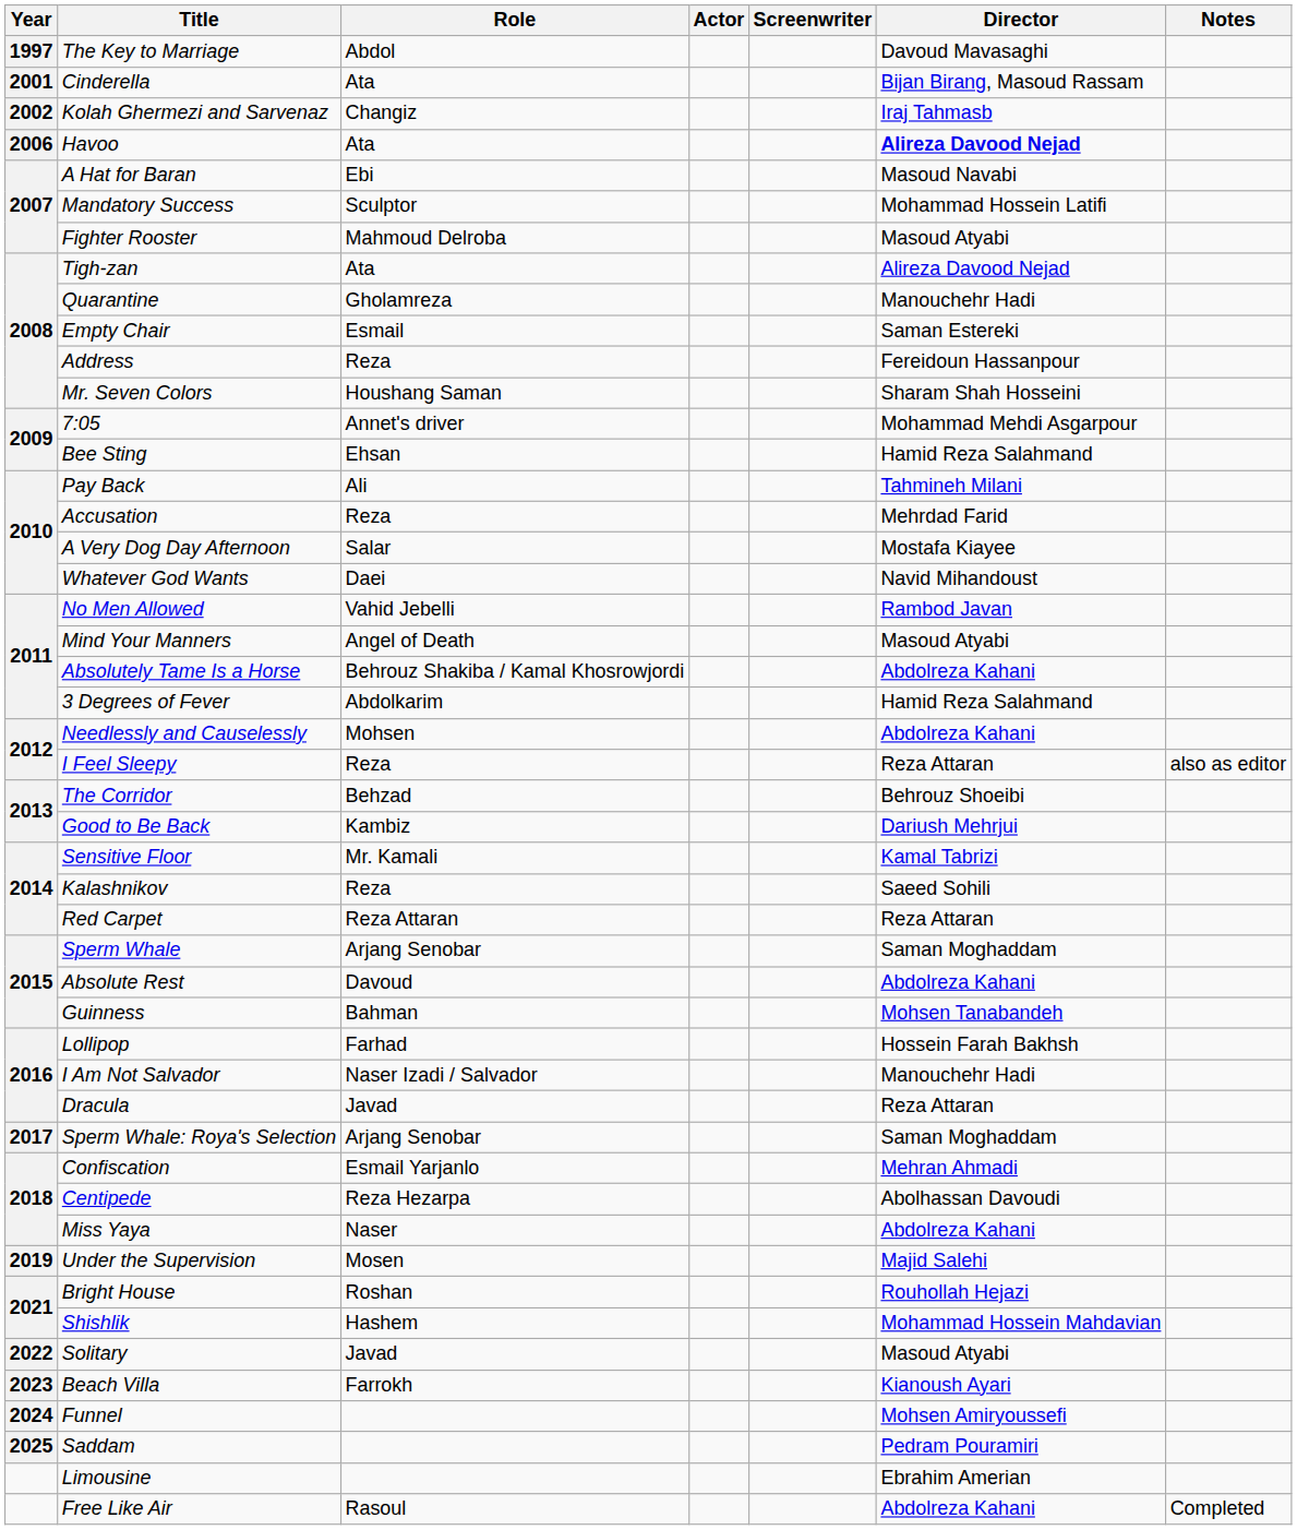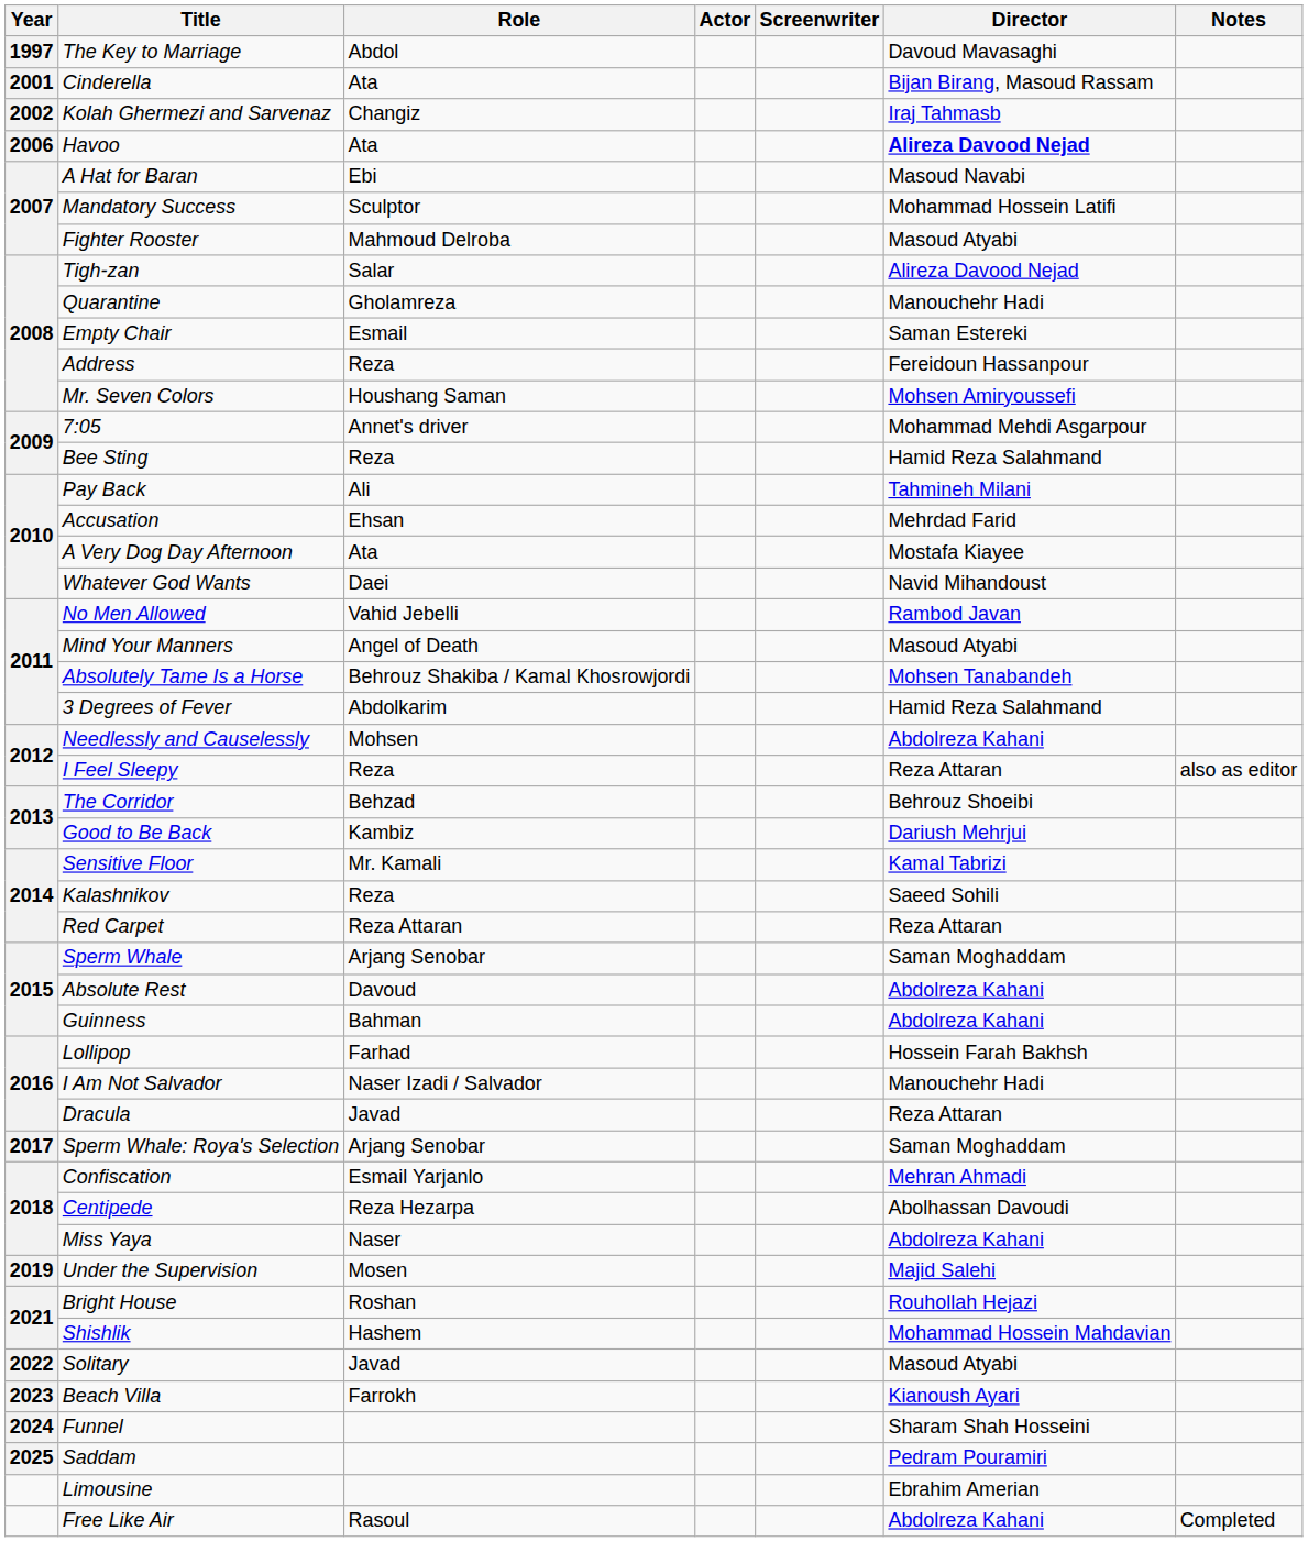 <table class="wikitable plainrowheaders sortable"  style=font-size:100%>
 <tr>
 <th scope="col">Year</th>
 <th scope="col">Title</th>
 <th scope="col">Role</th>
 <th scope="col">Actor</th>
 <th scope="col">Screenwriter</th>
 <th scope="col">Director</th>
 <th scope="col" class="unsortable">Notes</th>
 </tr>
 <tr>
 <th scope=row>1997</th>
 <td><em>The Key to Marriage</em></td>
 <td>Abdol</td>
 <td></td>
 <td></td>
 <td>Davoud Mavasaghi</td>
 <td></td>
 </tr>
 <tr>
 <th scope=row>2001</th>
 <td><em>Cinderella</em></td>
 <td>Ata</td>
 <td></td>
 <td></td>
 <td><a href='#'>Bijan Birang</a>, Masoud Rassam</td>
 <td></td>
 </tr>
 <tr>
 <th scope=row>2002</th>
 <td><em>Kolah Ghermezi and Sarvenaz</em></td>
 <td>Changiz</td>
 <td></td>
 <td></td>
 <td><a href='#'>Iraj Tahmasb</a></td>
 <td></td>
 </tr>
 <tr>
 <th scope=row>2006</th>
 <td><em>Havoo</em></td>
 <td>Ata</td>
 <td></td>
 <td></td>
 <td><strong><a href='#'>Alireza Davood Nejad</a></strong></td>
 <td></td>
 </tr>
 <tr>
 <th scope=row rowspan="3">2007</th>
 <td><em>A Hat for Baran</em></td>
 <td>Ebi</td>
 <td></td>
 <td></td>
 <td>Masoud Navabi</td>
 <td></td>
 </tr>
 <tr>
 <td><em>Mandatory Success</em></td>
 <td>Sculptor</td>
 <td></td>
 <td></td>
 <td>Mohammad Hossein Latifi</td>
 <td></td>
 </tr>
 <tr>
 <td><em>Fighter Rooster</em></td>
 <td>Mahmoud Delroba</td>
 <td></td>
 <td></td>
 <td>Masoud Atyabi</td>
 <td></td>
 </tr>
 <tr>
 <th scope=row rowspan="5">2008</th>
 <td><em>Tigh-zan</em></td>
-<td>Ata</td>
+<td>Salar</td>
 <td></td>
 <td></td>
 <td><a href='#'>Alireza Davood Nejad</a></td>
 <td></td>
 </tr>
 <tr>
 <td><em>Quarantine</em></td>
 <td>Gholamreza</td>
 <td></td>
 <td></td>
 <td>Manouchehr Hadi</td>
 <td></td>
 </tr>
 <tr>
 <td><em>Empty Chair</em></td>
 <td>Esmail</td>
 <td></td>
 <td></td>
 <td>Saman Estereki</td>
 <td></td>
 </tr>
 <tr>
 <td><em>Address</em></td>
 <td>Reza</td>
 <td></td>
 <td></td>
 <td>Fereidoun Hassanpour</td>
 <td></td>
 </tr>
 <tr>
 <td><em>Mr. Seven Colors</em></td>
 <td>Houshang Saman</td>
 <td></td>
 <td></td>
-<td>Sharam Shah Hosseini</td>
+<td><a href='#'>Mohsen Amiryoussefi</a></td>
 <td></td>
 </tr>
 <tr>
 <th scope=row rowspan="2">2009</th>
 <td><em>7:05</em></td>
 <td>Annet's driver</td>
 <td></td>
 <td></td>
 <td>Mohammad Mehdi Asgarpour</td>
 <td></td>
 </tr>
 <tr>
 <td><em>Bee Sting</em></td>
-<td>Ehsan</td>
+<td>Reza</td>
 <td></td>
 <td></td>
 <td>Hamid Reza Salahmand</td>
 <td></td>
 </tr>
 <tr>
 <th scope=row rowspan="4">2010</th>
 <td><em>Pay Back</em></td>
 <td>Ali</td>
 <td></td>
 <td></td>
 <td><a href='#'>Tahmineh Milani</a></td>
 <td></td>
 </tr>
 <tr>
 <td><em>Accusation</em></td>
-<td>Reza</td>
+<td>Ehsan</td>
 <td></td>
 <td></td>
 <td>Mehrdad Farid</td>
 <td></td>
 </tr>
 <tr>
 <td><em>A Very Dog Day Afternoon</em></td>
-<td>Salar</td>
+<td>Ata</td>
 <td></td>
 <td></td>
 <td>Mostafa Kiayee</td>
 <td></td>
 </tr>
 <tr>
 <td><em>Whatever God Wants</em></td>
 <td>Daei</td>
 <td></td>
 <td></td>
 <td>Navid Mihandoust</td>
 <td></td>
 </tr>
 <tr>
 <th scope=row rowspan="4">2011</th>
 <td><em><a href='#'>No Men Allowed</a></em></td>
 <td>Vahid Jebelli</td>
 <td></td>
 <td></td>
 <td><a href='#'>Rambod Javan</a></td>
 <td></td>
 </tr>
 <tr>
 <td><em>Mind Your Manners</em></td>
 <td>Angel of Death</td>
 <td></td>
 <td></td>
 <td>Masoud Atyabi</td>
 <td></td>
 </tr>
 <tr>
 <td><a href='#'><em>Absolutely Tame Is a Horse</em></a></td>
 <td>Behrouz Shakiba / Kamal Khosrowjordi</td>
 <td></td>
 <td></td>
-<td><a href='#'>Abdolreza Kahani</a></td>
+<td><a href='#'>Mohsen Tanabandeh</a></td>
 <td></td>
 </tr>
 <tr>
 <td><em>3 Degrees of Fever</em></td>
 <td>Abdolkarim</td>
 <td></td>
 <td></td>
 <td>Hamid Reza Salahmand</td>
 <td></td>
 </tr>
 <tr>
 <th scope=row rowspan="2">2012</th>
 <td><em><a href='#'>Needlessly and Causelessly</a></em></td>
 <td>Mohsen</td>
 <td></td>
 <td></td>
 <td><a href='#'>Abdolreza Kahani</a></td>
 <td></td>
 </tr>
 <tr>
 <td><em><a href='#'>I Feel Sleepy</a></em></td>
 <td>Reza</td>
 <td></td>
 <td></td>
 <td>Reza Attaran</td>
 <td>also as editor</td>
 </tr>
 <tr>
 <th scope=row rowspan="2">2013</th>
 <td><em><a href='#'>The Corridor</a></em></td>
 <td>Behzad</td>
 <td></td>
 <td></td>
 <td>Behrouz Shoeibi</td>
 <td></td>
 </tr>
 <tr>
 <td><em><a href='#'>Good to Be Back</a></em></td>
 <td>Kambiz</td>
 <td></td>
 <td></td>
 <td><a href='#'>Dariush Mehrjui</a></td>
 <td></td>
 </tr>
 <tr>
 <th scope=row rowspan="3">2014</th>
 <td><em><a href='#'>Sensitive Floor</a></em></td>
 <td>Mr. Kamali</td>
 <td></td>
 <td></td>
 <td><a href='#'>Kamal Tabrizi</a></td>
 <td></td>
 </tr>
 <tr>
 <td><em>Kalashnikov</em></td>
 <td>Reza</td>
 <td></td>
 <td></td>
 <td>Saeed Sohili</td>
 <td></td>
 </tr>
 <tr>
 <td><em>Red Carpet</em></td>
 <td>Reza Attaran</td>
 <td></td>
 <td></td>
 <td>Reza Attaran</td>
 <td></td>
 </tr>
 <tr>
 <th scope=row rowspan="3">2015</th>
 <td><em><a href='#'>Sperm Whale</a></em></td>
 <td>Arjang Senobar</td>
 <td></td>
 <td></td>
 <td>Saman Moghaddam</td>
 <td></td>
 </tr>
 <tr>
 <td><em>Absolute Rest</em></td>
 <td>Davoud</td>
 <td></td>
 <td></td>
 <td><a href='#'>Abdolreza Kahani</a></td>
 <td></td>
 </tr>
 <tr>
 <td><em>Guinness</em></td>
 <td>Bahman</td>
 <td></td>
 <td></td>
-<td><a href='#'>Mohsen Tanabandeh</a></td>
+<td><a href='#'>Abdolreza Kahani</a></td>
 <td></td>
 </tr>
 <tr>
 <th scope=row rowspan="3">2016</th>
 <td><em>Lollipop</em></td>
 <td>Farhad</td>
 <td></td>
 <td></td>
 <td>Hossein Farah Bakhsh</td>
 <td></td>
 </tr>
 <tr>
 <td><em>I Am Not Salvador</em></td>
 <td>Naser Izadi / Salvador</td>
 <td></td>
 <td></td>
 <td>Manouchehr Hadi</td>
 <td></td>
 </tr>
 <tr>
 <td><em>Dracula</em></td>
 <td>Javad</td>
 <td></td>
 <td></td>
 <td>Reza Attaran</td>
 <td></td>
 </tr>
 <tr>
 <th scope=row>2017</th>
 <td><em>Sperm Whale: Roya's Selection</em></td>
 <td>Arjang Senobar</td>
 <td></td>
 <td></td>
 <td>Saman Moghaddam</td>
 <td></td>
 </tr>
 <tr>
 <th scope=row rowspan="3">2018</th>
 <td><em>Confiscation</em></td>
 <td>Esmail Yarjanlo</td>
 <td></td>
 <td></td>
 <td><a href='#'>Mehran Ahmadi</a></td>
 <td></td>
 </tr>
 <tr>
 <td><em><a href='#'>Centipede</a></em></td>
 <td>Reza Hezarpa</td>
 <td></td>
 <td></td>
 <td>Abolhassan Davoudi</td>
 <td></td>
 </tr>
 <tr>
 <td><em>Miss Yaya</em></td>
 <td>Naser</td>
 <td></td>
 <td></td>
 <td><a href='#'>Abdolreza Kahani</a></td>
 <td></td>
 </tr>
 <tr>
 <th scope=row>2019</th>
 <td><em>Under the Supervision</em></td>
 <td>Mosen</td>
 <td></td>
 <td></td>
 <td><a href='#'>Majid Salehi</a></td>
 <td></td>
 </tr>
 <tr>
 <th scope=row rowspan="2">2021</th>
 <td><em>Bright House</em></td>
 <td>Roshan</td>
 <td></td>
 <td></td>
 <td><a href='#'>Rouhollah Hejazi</a></td>
 <td></td>
 </tr>
 <tr>
 <td><em><a href='#'>Shishlik</a></em></td>
 <td>Hashem</td>
 <td></td>
 <td></td>
 <td><a href='#'>Mohammad Hossein Mahdavian</a></td>
 <td></td>
 </tr>
 <tr>
 <th scope=row>2022</th>
 <td><em>Solitary</em></td>
 <td>Javad</td>
 <td></td>
 <td></td>
 <td>Masoud Atyabi</td>
 <td></td>
 </tr>
 <tr>
 <th scope=row>2023</th>
 <td><em>Beach Villa</em></td>
 <td>Farrokh</td>
 <td></td>
 <td></td>
 <td><a href='#'>Kianoush Ayari</a></td>
 <td></td>
 </tr>
 <tr>
 <th scope=row>2024</th>
 <td><em>Funnel</em></td>
 <td></td>
 <td></td>
 <td></td>
-<td><a href='#'>Mohsen Amiryoussefi</a></td>
+<td>Sharam Shah Hosseini</td>
 <td></td>
 </tr>
 <tr>
 <th scope="row">2025</th>
 <td><em>Saddam</em></td>
 <td></td>
 <td></td>
 <td></td>
 <td><a href='#'>Pedram Pouramiri</a></td>
 <td></td>
 </tr>
 <tr>
 <td></td>
 <td><em>Limousine</em></td>
 <td></td>
 <td></td>
 <td></td>
 <td>Ebrahim Amerian</td>
 <td></td>
 </tr>
 <tr>
 <td></td>
 <td><em>Free Like Air</em></td>
 <td>Rasoul</td>
 <td></td>
 <td></td>
 <td><a href='#'>Abdolreza Kahani</a></td>
 <td>Completed</td>
 </tr>
 </table>
